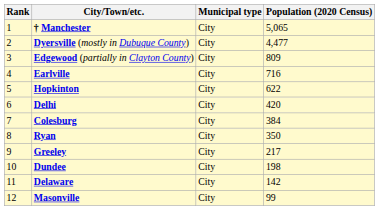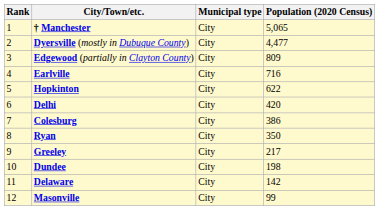 <table class="wikitable sortable">
 <tr>
 <th>Rank</th>
 <th>City/Town/etc.</th>
 <th>Municipal type</th>
 <th>Population (2020 Census)</th>
 </tr>
 <tr style="background-color:#FFFACD;">
 <td>1</td>
 <td><strong>†</strong> <strong><a href='#'>Manchester</a></strong></td>
 <td>City</td>
 <td>5,065</td>
 </tr>
 <tr style="background-color:#FFFACD;">
 <td>2</td>
 <td><strong><a href='#'>Dyersville</a></strong> (<em>mostly in <a href='#'>Dubuque County</a></em>)</td>
 <td>City</td>
 <td>4,477</td>
 </tr>
 <tr style="background-color:#FFFACD;">
 <td>3</td>
 <td><strong><a href='#'>Edgewood</a></strong> (<em>partially in <a href='#'>Clayton County</a></em>)</td>
 <td>City</td>
 <td>809</td>
 </tr>
 <tr style="background-color:#FFFACD;">
 <td>4</td>
 <td><strong><a href='#'>Earlville</a></strong></td>
 <td>City</td>
 <td>716</td>
 </tr>
 <tr style="background-color:#FFFACD;">
 <td>5</td>
 <td><strong><a href='#'>Hopkinton</a></strong></td>
 <td>City</td>
 <td>622</td>
 </tr>
 <tr style="background-color:#FFFACD;">
 <td>6</td>
 <td><strong><a href='#'>Delhi</a></strong></td>
 <td>City</td>
 <td>420</td>
 </tr>
 <tr style="background-color:#FFFACD;">
 <td>7</td>
 <td><strong><a href='#'>Colesburg</a></strong></td>
 <td>City</td>
-<td>384</td>
+<td>386</td>
 </tr>
 <tr style="background-color:#FFFACD;">
 <td>8</td>
 <td><strong><a href='#'>Ryan</a></strong></td>
 <td>City</td>
 <td>350</td>
 </tr>
 <tr style="background-color:#FFFACD;">
 <td>9</td>
 <td><strong><a href='#'>Greeley</a></strong></td>
 <td>City</td>
 <td>217</td>
 </tr>
 <tr style="background-color:#FFFACD;">
 <td>10</td>
 <td><strong><a href='#'>Dundee</a></strong></td>
 <td>City</td>
 <td>198</td>
 </tr>
 <tr style="background-color:#FFFACD;">
 <td>11</td>
 <td><strong><a href='#'>Delaware</a></strong></td>
 <td>City</td>
 <td>142</td>
 </tr>
 <tr style="background-color:#FFFACD;">
 <td>12</td>
 <td><strong><a href='#'>Masonville</a></strong></td>
 <td>City</td>
 <td>99</td>
 </tr>
 </table>
